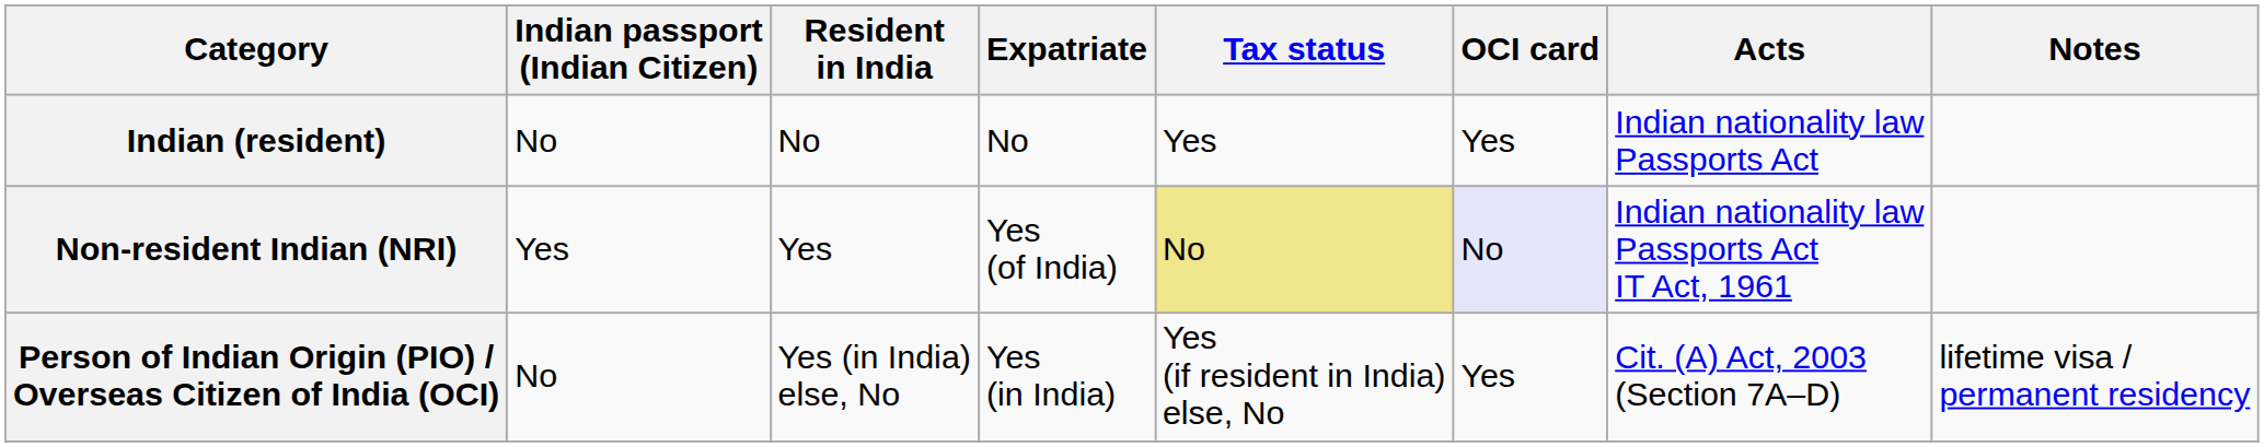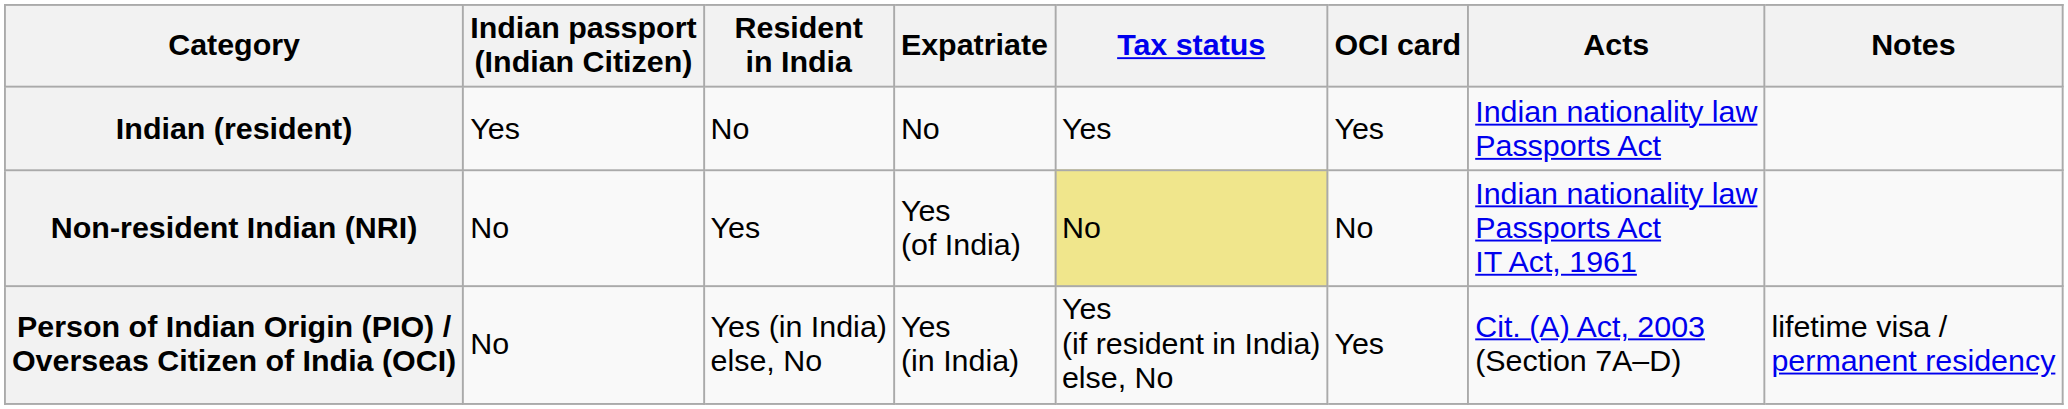 <table class="wikitable">
 <tr>
 <th>Category</th>
 <th>Indian passport<br>(Indian Citizen)</th>
 <th>Resident <br>in India</th>
 <th>Expatriate</th>
 <th><a href='#'>Tax status</a></th>
 <th>OCI card</th>
 <th>Acts</th>
 <th>Notes</th>
 </tr>
 <tr>
 <th>Indian (resident)</th>
-<td>No</td>
+<td>Yes</td>
 <td>No</td>
 <td>No</td>
 <td>Yes</td>
 <td>Yes</td>
 <td><a href='#'>Indian nationality law</a><br><a href='#'>Passports Act</a></td>
 <td></td>
 </tr>
 <tr>
 <th>Non-resident Indian (NRI)</th>
-<td>Yes</td>
+<td>No</td>
 <td>Yes</td>
 <td>Yes <br>(of India)</td>
 <td style="background: khaki;">No</td>
-<td style="background: lavender;">No</td>
+<td>No</td>
 <td><a href='#'>Indian nationality law</a><br><a href='#'>Passports Act</a><br><a href='#'>IT Act, 1961</a></td>
 <td></td>
 </tr>
 <tr>
 <th>Person of Indian Origin (PIO) /<br>Overseas Citizen of India (OCI)</th>
 <td>No</td>
 <td>Yes (in India)<br>else, No</td>
 <td>Yes <br>(in India)</td>
 <td>Yes <br>(if resident in India)<br>else, No</td>
 <td>Yes</td>
 <td><a href='#'>Cit. (A) Act, 2003</a><br>(Section 7A–D)</td>
 <td>lifetime visa /<br><a href='#'>permanent residency</a></td>
 </tr>
 </table>
